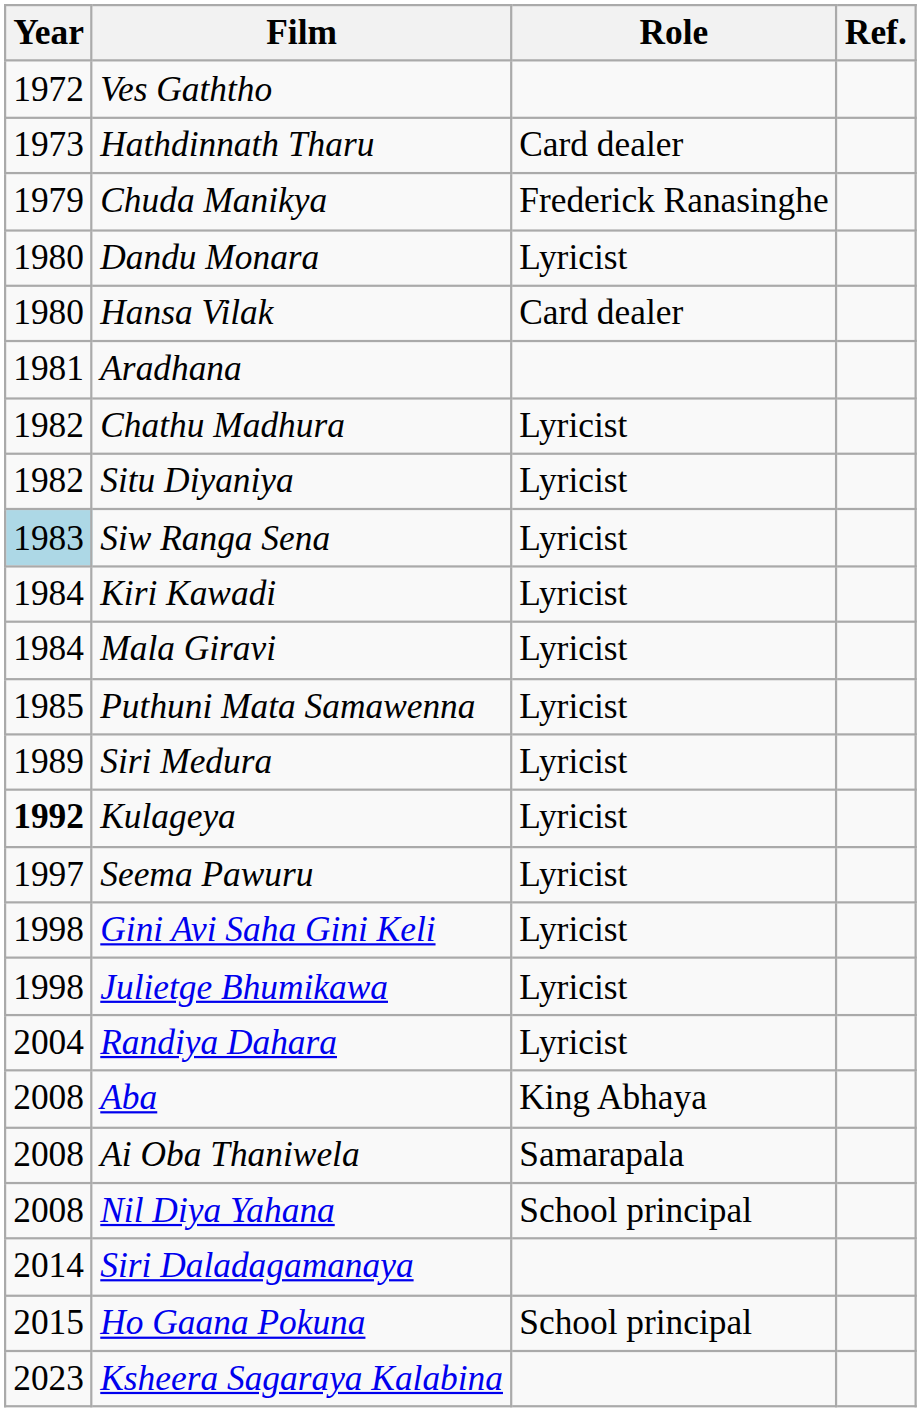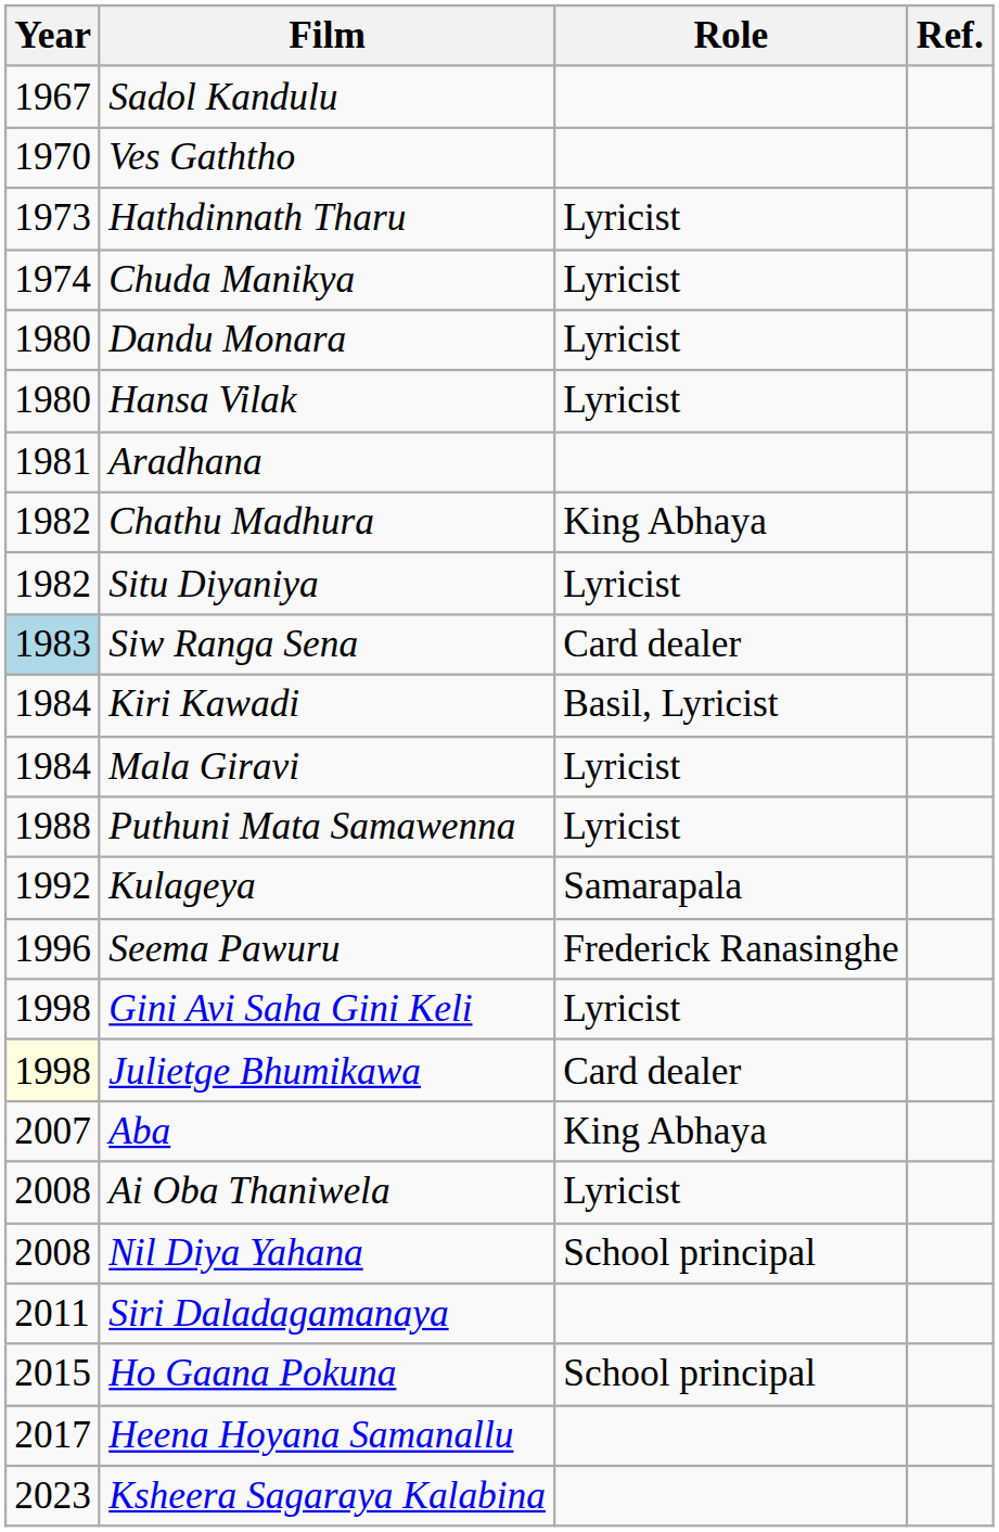 <table class="wikitable">
 <tr>
 <th>Year</th>
 <th>Film</th>
 <th>Role</th>
 <th>Ref.</th>
 </tr>
 <tr>
-<td>1972</td>
+<td>1967</td>
+<td><em>Sadol Kandulu</em></td>
+<td></td>
+<td></td>
+</tr>
+<tr>
+<td>1970</td>
 <td><em>Ves Gaththo</em></td>
 <td></td>
 <td></td>
 </tr>
 <tr>
 <td>1973</td>
 <td><em>Hathdinnath Tharu</em></td>
-<td>Card dealer</td>
+<td>Lyricist</td>
 <td></td>
 </tr>
 <tr>
-<td>1979</td>
+<td>1974</td>
 <td><em>Chuda Manikya</em></td>
-<td>Frederick Ranasinghe</td>
+<td>Lyricist</td>
 <td></td>
 </tr>
 <tr>
 <td>1980</td>
 <td><em>Dandu Monara</em></td>
 <td>Lyricist</td>
 <td></td>
 </tr>
 <tr>
 <td>1980</td>
 <td><em>Hansa Vilak</em></td>
-<td>Card dealer</td>
+<td>Lyricist</td>
 <td></td>
 </tr>
 <tr>
 <td>1981</td>
 <td><em>Aradhana</em></td>
 <td></td>
 <td></td>
 </tr>
 <tr>
 <td>1982</td>
 <td><em>Chathu Madhura</em></td>
-<td>Lyricist</td>
+<td>King Abhaya</td>
 <td></td>
 </tr>
 <tr>
 <td>1982</td>
 <td><em>Situ Diyaniya</em></td>
 <td>Lyricist</td>
 <td></td>
 </tr>
 <tr>
 <td style="background: lightblue;">1983</td>
 <td><em>Siw Ranga Sena</em></td>
-<td>Lyricist</td>
+<td>Card dealer</td>
 <td></td>
 </tr>
 <tr>
 <td>1984</td>
 <td><em>Kiri Kawadi</em></td>
-<td>Lyricist</td>
+<td>Basil, Lyricist</td>
 <td></td>
 </tr>
 <tr>
 <td>1984</td>
 <td><em>Mala Giravi</em></td>
 <td>Lyricist</td>
 <td></td>
 </tr>
 <tr>
-<td>1985</td>
+<td>1988</td>
 <td><em>Puthuni Mata Samawenna</em></td>
 <td>Lyricist</td>
 <td></td>
 </tr>
 <tr>
-<td>1989</td>
-<td><em>Siri Medura</em></td>
-<td>Lyricist</td>
+<td>1992</td>
+<td><em>Kulageya</em></td>
+<td>Samarapala</td>
 <td></td>
 </tr>
 <tr>
-<td><strong>1992</strong></td>
-<td><em>Kulageya</em></td>
-<td>Lyricist</td>
-<td></td>
-</tr>
-<tr>
-<td>1997</td>
+<td>1996</td>
 <td><em>Seema Pawuru</em></td>
-<td>Lyricist</td>
+<td>Frederick Ranasinghe</td>
 <td></td>
 </tr>
 <tr>
 <td>1998</td>
 <td><em><a href='#'>Gini Avi Saha Gini Keli</a></em></td>
 <td>Lyricist</td>
 <td></td>
 </tr>
 <tr>
-<td>1998</td>
+<td style="background: lightyellow;">1998</td>
 <td><em><a href='#'>Julietge Bhumikawa</a></em></td>
-<td>Lyricist</td>
+<td>Card dealer</td>
 <td></td>
 </tr>
 <tr>
-<td>2004</td>
-<td><em><a href='#'>Randiya Dahara</a></em></td>
-<td>Lyricist</td>
-<td></td>
-</tr>
-<tr>
-<td>2008</td>
+<td>2007</td>
 <td><em><a href='#'>Aba</a></em></td>
 <td>King Abhaya</td>
 <td></td>
 </tr>
 <tr>
 <td>2008</td>
 <td><em>Ai Oba Thaniwela</em></td>
-<td>Samarapala</td>
+<td>Lyricist</td>
 <td></td>
 </tr>
 <tr>
 <td>2008</td>
 <td><em><a href='#'>Nil Diya Yahana</a></em></td>
 <td>School principal</td>
 <td></td>
 </tr>
 <tr>
-<td>2014</td>
+<td>2011</td>
 <td><em><a href='#'>Siri Daladagamanaya</a></em></td>
 <td></td>
 <td></td>
 </tr>
 <tr>
 <td>2015</td>
 <td><em><a href='#'>Ho Gaana Pokuna</a></em></td>
 <td>School principal</td>
 <td></td>
 </tr>
 <tr>
+<td>2017</td>
+<td><em><a href='#'>Heena Hoyana Samanallu</a></em></td>
+<td></td>
+<td></td>
+</tr>
+<tr>
 <td>2023</td>
 <td><em><a href='#'>Ksheera Sagaraya Kalabina</a></em></td>
 <td></td>
 <td></td>
 </tr>
 </table>
